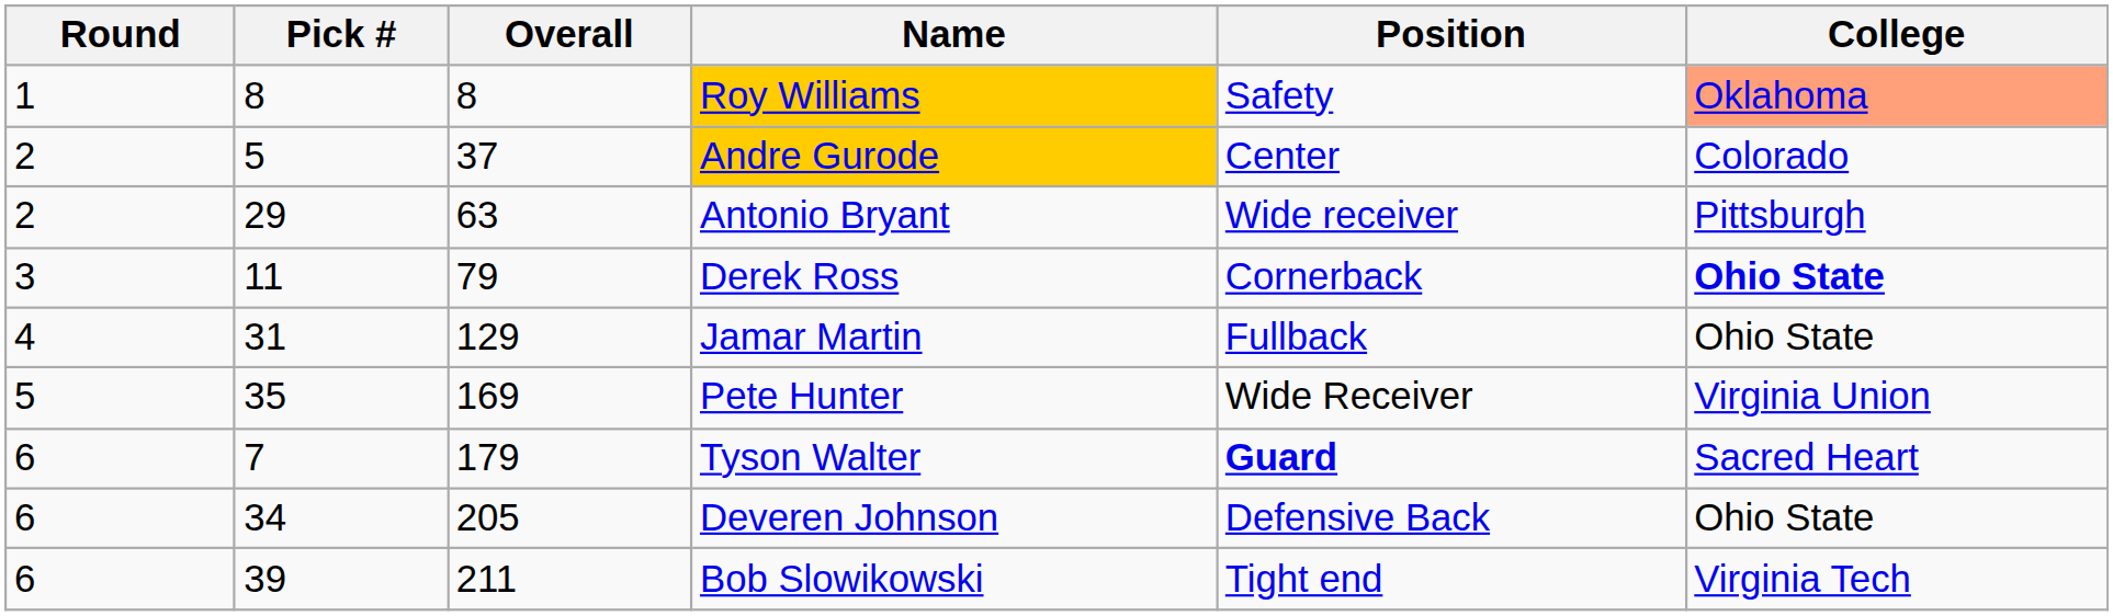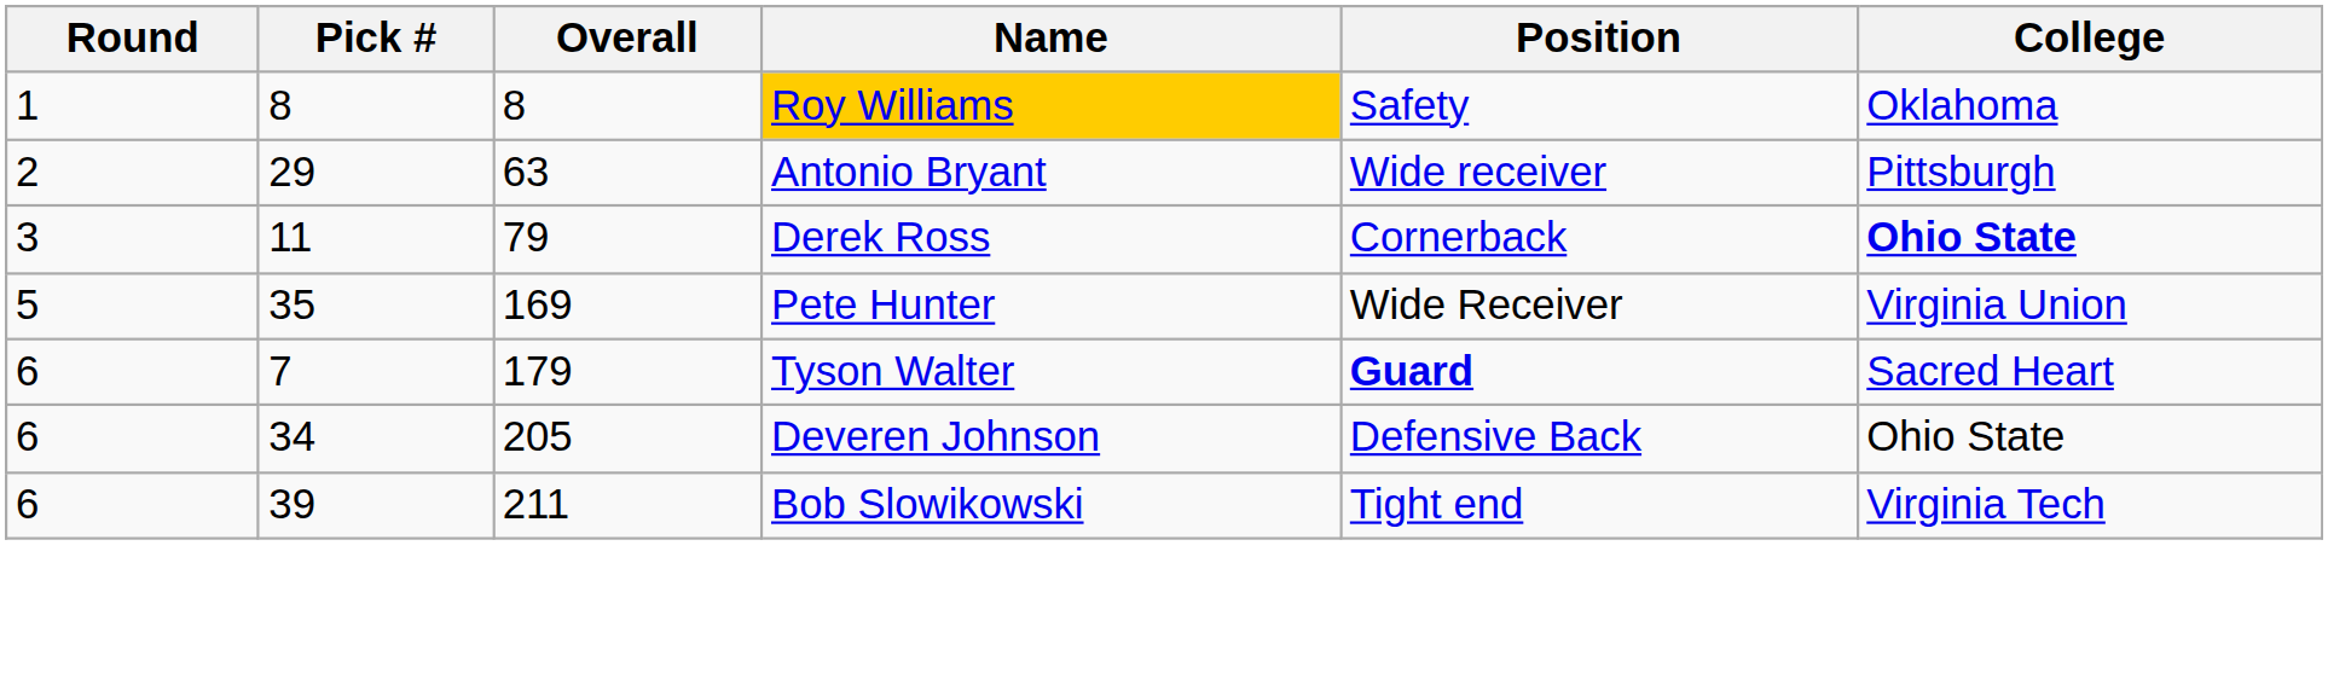 <table class="wikitable sortable sortable" style="width: 100%">
 <tr>
 <th>Round</th>
 <th>Pick #</th>
 <th>Overall</th>
 <th>Name</th>
 <th>Position</th>
 <th>College</th>
 </tr>
 <tr>
 <td>1</td>
 <td>8</td>
 <td>8</td>
 <td bgcolor=#FFCC00><a href='#'>Roy Williams</a></td>
 <td><a href='#'>Safety</a></td>
-<td style="background: lightsalmon;"><a href='#'>Oklahoma</a></td>
-</tr>
-<tr>
-<td>2</td>
-<td>5</td>
-<td>37</td>
-<td bgcolor=#FFCC00><a href='#'>Andre Gurode</a></td>
-<td><a href='#'>Center</a></td>
-<td><a href='#'>Colorado</a></td>
+<td><a href='#'>Oklahoma</a></td>
 </tr>
 <tr>
 <td>2</td>
 <td>29</td>
 <td>63</td>
 <td><a href='#'>Antonio Bryant</a></td>
 <td><a href='#'>Wide receiver</a></td>
 <td><a href='#'>Pittsburgh</a></td>
 </tr>
 <tr>
 <td>3</td>
 <td>11</td>
 <td>79</td>
 <td><a href='#'>Derek Ross</a></td>
 <td><a href='#'>Cornerback</a></td>
 <td><strong><a href='#'>Ohio State</a></strong></td>
-</tr>
-<tr>
-<td>4</td>
-<td>31</td>
-<td>129</td>
-<td><a href='#'>Jamar Martin</a></td>
-<td><a href='#'>Fullback</a></td>
-<td>Ohio State</td>
 </tr>
 <tr>
 <td>5</td>
 <td>35</td>
 <td>169</td>
 <td><a href='#'>Pete Hunter</a></td>
 <td>Wide Receiver</td>
 <td><a href='#'>Virginia Union</a></td>
 </tr>
 <tr>
 <td>6</td>
 <td>7</td>
 <td>179</td>
 <td><a href='#'>Tyson Walter</a></td>
 <td><strong><a href='#'>Guard</a></strong></td>
 <td><a href='#'>Sacred Heart</a></td>
 </tr>
 <tr>
 <td>6</td>
 <td>34</td>
 <td>205</td>
 <td><a href='#'>Deveren Johnson</a></td>
 <td><a href='#'>Defensive Back</a></td>
 <td>Ohio State</td>
 </tr>
 <tr>
 <td>6</td>
 <td>39</td>
 <td>211</td>
 <td><a href='#'>Bob Slowikowski</a></td>
 <td><a href='#'>Tight end</a></td>
 <td><a href='#'>Virginia Tech</a></td>
 </tr>
 </table>
